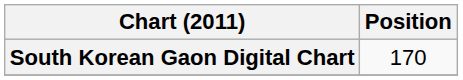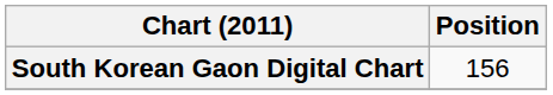 <table class="wikitable plainrowheaders" style="text-align:center;">
 <tr>
 <th>Chart (2011)</th>
 <th>Position</th>
 </tr>
 <tr>
 <th scope="row">South Korean Gaon Digital Chart</th>
-<td>170</td>
+<td>156</td>
 </tr>
 <tr>
 </tr>
 </table>
